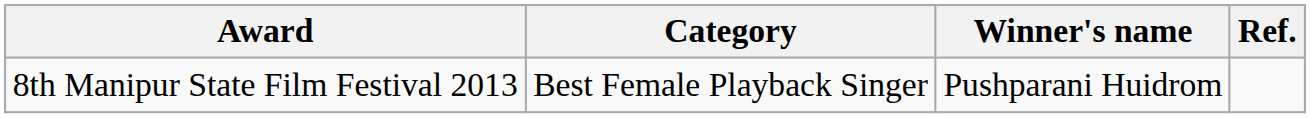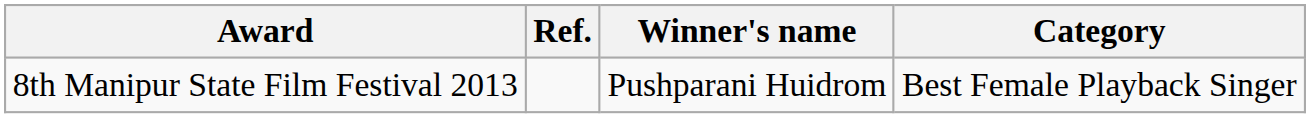 <table class="wikitable sortable">
 <tr>
 <th>Award</th>
+<th>Ref.</th>
+<th>Winner's name</th>
 <th>Category</th>
-<th>Winner's name</th>
-<th>Ref.</th>
 </tr>
 <tr>
 <td>8th Manipur State Film Festival 2013</td>
+<td></td>
+<td>Pushparani Huidrom</td>
 <td>Best Female Playback Singer</td>
-<td>Pushparani Huidrom</td>
-<td></td>
 </tr>
 </table>
